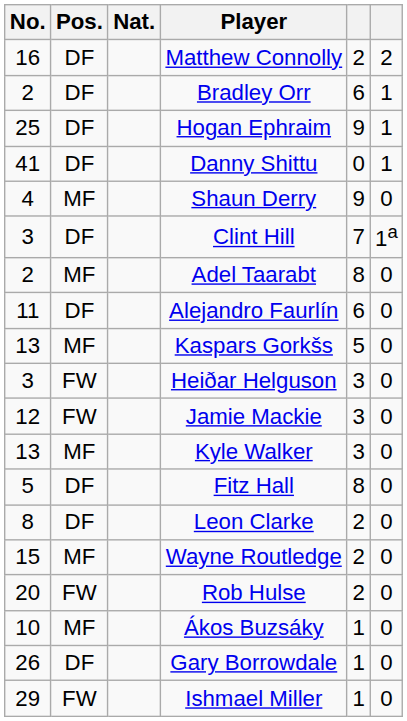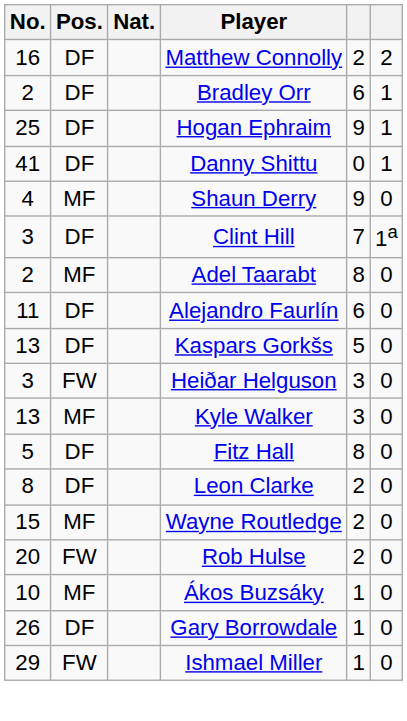 <table class="wikitable" style="text-align:center">
 <tr>
 <th>No.</th>
 <th>Pos.</th>
 <th>Nat.</th>
 <th>Player</th>
 <th></th>
 <th></th>
 </tr>
 <tr>
 <td>16</td>
 <td>DF</td>
 <td></td>
 <td><a href='#'>Matthew Connolly</a></td>
 <td>2</td>
 <td>2</td>
 </tr>
 <tr>
 <td>2</td>
 <td>DF</td>
 <td></td>
 <td><a href='#'>Bradley Orr</a></td>
 <td>6</td>
 <td>1</td>
 </tr>
 <tr>
 <td>25</td>
 <td>DF</td>
 <td></td>
 <td><a href='#'>Hogan Ephraim</a></td>
 <td>9</td>
 <td>1</td>
 </tr>
 <tr>
 <td>41</td>
 <td>DF</td>
 <td></td>
 <td><a href='#'>Danny Shittu</a></td>
 <td>0</td>
 <td>1</td>
 </tr>
 <tr>
 <td>4</td>
 <td>MF</td>
 <td></td>
 <td><a href='#'>Shaun Derry</a></td>
 <td>9</td>
 <td>0</td>
 </tr>
 <tr>
 <td>3</td>
 <td>DF</td>
 <td></td>
 <td><a href='#'>Clint Hill</a></td>
 <td>7</td>
 <td>1<sup>a</sup></td>
 </tr>
 <tr>
 <td>2</td>
 <td>MF</td>
 <td></td>
 <td><a href='#'>Adel Taarabt</a></td>
 <td>8</td>
 <td>0</td>
 </tr>
 <tr>
 <td>11</td>
 <td>DF</td>
 <td></td>
 <td><a href='#'>Alejandro Faurlín</a></td>
 <td>6</td>
 <td>0</td>
 </tr>
 <tr>
 <td>13</td>
-<td>MF</td>
+<td>DF</td>
 <td></td>
 <td><a href='#'>Kaspars Gorkšs</a></td>
 <td>5</td>
 <td>0</td>
 </tr>
 <tr>
 <td>3</td>
 <td>FW</td>
 <td></td>
 <td><a href='#'>Heiðar Helguson</a></td>
-<td>3</td>
-<td>0</td>
-</tr>
-<tr>
-<td>12</td>
-<td>FW</td>
-<td></td>
-<td><a href='#'>Jamie Mackie</a></td>
 <td>3</td>
 <td>0</td>
 </tr>
 <tr>
 <td>13</td>
 <td>MF</td>
 <td></td>
 <td><a href='#'>Kyle Walker</a></td>
 <td>3</td>
 <td>0</td>
 </tr>
 <tr>
 <td>5</td>
 <td>DF</td>
 <td></td>
 <td><a href='#'>Fitz Hall</a></td>
 <td>8</td>
 <td>0</td>
 </tr>
 <tr>
 <td>8</td>
 <td>DF</td>
 <td></td>
 <td><a href='#'>Leon Clarke</a></td>
 <td>2</td>
 <td>0</td>
 </tr>
 <tr>
 <td>15</td>
 <td>MF</td>
 <td></td>
 <td><a href='#'>Wayne Routledge</a></td>
 <td>2</td>
 <td>0</td>
 </tr>
 <tr>
 <td>20</td>
 <td>FW</td>
 <td></td>
 <td><a href='#'>Rob Hulse</a></td>
 <td>2</td>
 <td>0</td>
 </tr>
 <tr>
 <td>10</td>
 <td>MF</td>
 <td></td>
 <td><a href='#'>Ákos Buzsáky</a></td>
 <td>1</td>
 <td>0</td>
 </tr>
 <tr>
 <td>26</td>
 <td>DF</td>
 <td></td>
 <td><a href='#'>Gary Borrowdale</a></td>
 <td>1</td>
 <td>0</td>
 </tr>
 <tr>
 <td>29</td>
 <td>FW</td>
 <td></td>
 <td><a href='#'>Ishmael Miller</a></td>
 <td>1</td>
 <td>0</td>
 </tr>
 </table>
